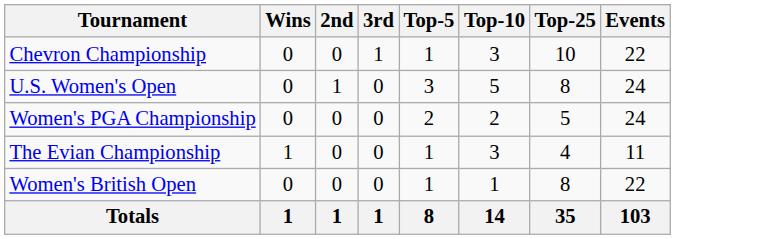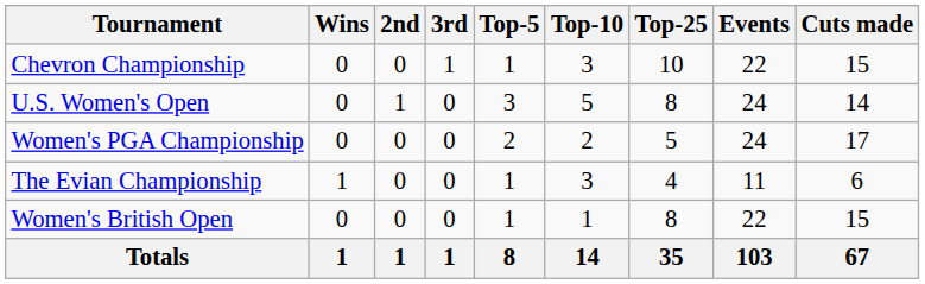 <table class=wikitable style=text-align:center>
 <tr>
 <th>Tournament</th>
 <th>Wins</th>
 <th>2nd</th>
 <th>3rd</th>
 <th>Top-5</th>
 <th>Top-10</th>
 <th>Top-25</th>
 <th>Events</th>
+<th>Cuts made</th>
 </tr>
 <tr>
 <td align=left><a href='#'>Chevron Championship</a></td>
 <td>0</td>
 <td>0</td>
 <td>1</td>
 <td>1</td>
 <td>3</td>
 <td>10</td>
 <td>22</td>
+<td>15</td>
 </tr>
 <tr>
 <td align=left><a href='#'>U.S. Women's Open</a></td>
 <td>0</td>
 <td>1</td>
 <td>0</td>
 <td>3</td>
 <td>5</td>
 <td>8</td>
 <td>24</td>
+<td>14</td>
 </tr>
 <tr>
 <td align=left><a href='#'>Women's PGA Championship</a></td>
 <td>0</td>
 <td>0</td>
 <td>0</td>
 <td>2</td>
 <td>2</td>
 <td>5</td>
 <td>24</td>
+<td>17</td>
 </tr>
 <tr>
 <td align=left><a href='#'>The Evian Championship</a></td>
 <td>1</td>
 <td>0</td>
 <td>0</td>
 <td>1</td>
 <td>3</td>
 <td>4</td>
 <td>11</td>
+<td>6</td>
 </tr>
 <tr>
 <td align=left><a href='#'>Women's British Open</a></td>
 <td>0</td>
 <td>0</td>
 <td>0</td>
 <td>1</td>
 <td>1</td>
 <td>8</td>
 <td>22</td>
+<td>15</td>
 </tr>
 <tr>
 <th>Totals</th>
 <th>1</th>
 <th>1</th>
 <th>1</th>
 <th>8</th>
 <th>14</th>
 <th>35</th>
 <th>103</th>
+<th>67</th>
 </tr>
 </table>
